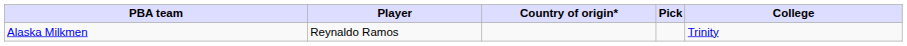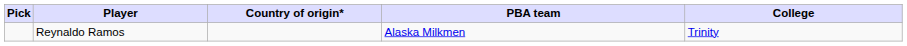 <table class="wikitable">
 <tr>
-<th style="background:#DDDDFF;" width="35%">PBA team</th>
+<th style="background:#DDDDFF;">Pick</th>
 <th style="background:#DDDDFF;" width="20%">Player</th>
 <th style="background:#DDDDFF;" width="20%">Country of origin*</th>
-<th style="background:#DDDDFF;">Pick</th>
+<th style="background:#DDDDFF;" width="35%">PBA team</th>
 <th style="background:#DDDDFF;" width="25%">College</th>
 </tr>
 <tr>
-<td><a href='#'>Alaska Milkmen</a></td>
+<td align=center></td>
 <td>Reynaldo Ramos</td>
 <td></td>
-<td align=center></td>
+<td><a href='#'>Alaska Milkmen</a></td>
 <td><a href='#'>Trinity</a></td>
 </tr>
 </table>
